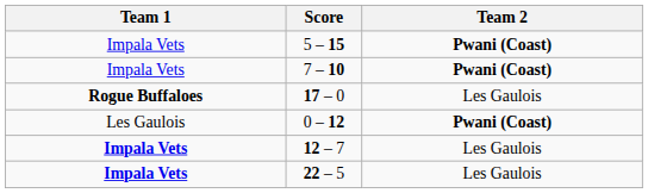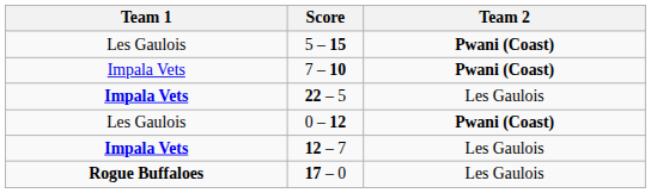 <table class="wikitable" style="text-align: center;">
 <tr>
 <th style="width:200pt;">Team 1</th>
 <th style="width:50pt;">Score</th>
 <th style="width:200pt;">Team 2</th>
 </tr>
 <tr>
-<td><a href='#'>Impala Vets</a></td>
+<td>Les Gaulois</td>
 <td>5 – <strong>15</strong></td>
 <td><strong>Pwani (Coast)</strong></td>
 </tr>
 <tr>
 <td><a href='#'>Impala Vets</a></td>
 <td>7 – <strong>10</strong></td>
 <td><strong>Pwani (Coast)</strong></td>
 </tr>
 <tr>
-<td><strong> Rogue Buffaloes</strong></td>
-<td><strong>17</strong> – 0</td>
+<td><strong><a href='#'>Impala Vets</a></strong></td>
+<td><strong>22</strong> – 5</td>
 <td>Les Gaulois</td>
 </tr>
 <tr>
 <td>Les Gaulois</td>
 <td>0 – <strong>12</strong></td>
 <td><strong>Pwani (Coast)</strong></td>
 </tr>
 <tr>
 <td><strong><a href='#'>Impala Vets</a></strong></td>
 <td><strong>12</strong> – 7</td>
 <td>Les Gaulois</td>
 </tr>
 <tr>
-<td><strong><a href='#'>Impala Vets</a></strong></td>
-<td><strong>22</strong> – 5</td>
+<td><strong> Rogue Buffaloes</strong></td>
+<td><strong>17</strong> – 0</td>
 <td>Les Gaulois</td>
 </tr>
 </table>
